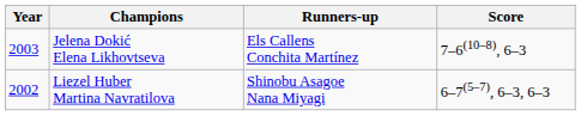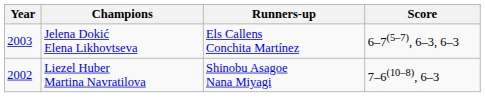 <table class="wikitable">
 <tr>
 <th style="width:40px">Year</th>
 <th style="width:200px">Champions</th>
 <th style="width:200px">Runners-up</th>
 <th style="width:140px" class="unsortable">Score</th>
 </tr>
 <tr>
 <td><a href='#'>2003</a></td>
 <td> <a href='#'>Jelena Dokić</a> <br>  <a href='#'>Elena Likhovtseva</a></td>
 <td> <a href='#'>Els Callens</a> <br>  <a href='#'>Conchita Martínez</a></td>
-<td>7–6<sup>(10–8)</sup>, 6–3</td>
+<td>6–7<sup>(5–7)</sup>, 6–3, 6–3</td>
 </tr>
 <tr>
 <td><a href='#'>2002</a></td>
 <td> <a href='#'>Liezel Huber</a> <br>  <a href='#'>Martina Navratilova</a></td>
 <td> <a href='#'>Shinobu Asagoe</a> <br>  <a href='#'>Nana Miyagi</a></td>
-<td>6–7<sup>(5–7)</sup>, 6–3, 6–3</td>
+<td>7–6<sup>(10–8)</sup>, 6–3</td>
 </tr>
 </table>
